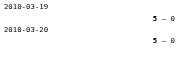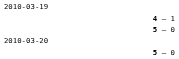 <table style="font-size:90%">
 <tr>
 <th width=200></th>
 <th width=100></th>
 <th width=200></th>
 </tr>
 <tr>
 <td colspan=3>2010-03-19</td>
+</tr>
+<tr>
+<td align=right><strong></strong></td>
+<td align=center><strong>4</strong> – 1</td>
+<td></td>
 </tr>
 <tr>
 <td align=right><strong></strong></td>
 <td align=center><strong>5</strong> – 0</td>
 <td></td>
 </tr>
 <tr>
 <td colspan=3>2010-03-20</td>
 </tr>
 <tr>
 <td align=right><strong></strong></td>
 <td align=center><strong>5</strong> – 0</td>
 <td></td>
 </tr>
 </table>
